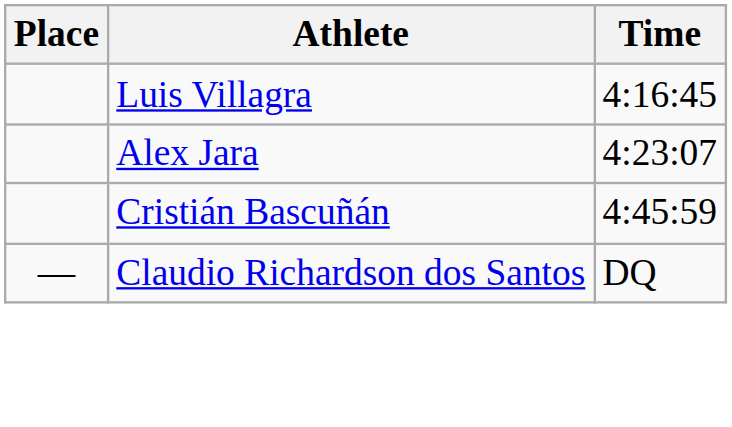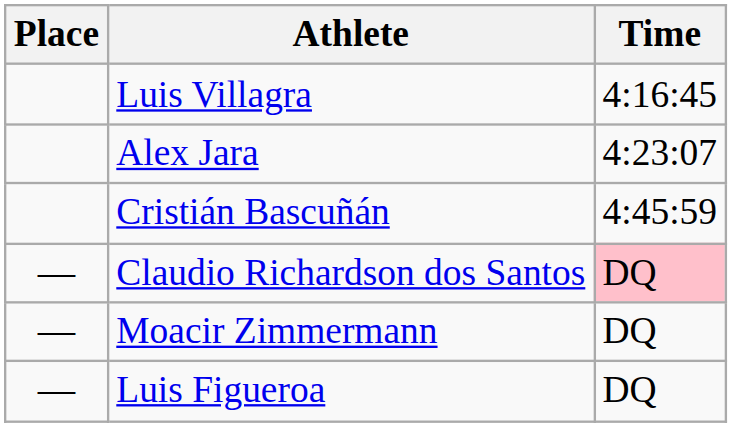 <table class=wikitable>
 <tr>
 <th>Place</th>
 <th>Athlete</th>
 <th>Time</th>
 </tr>
 <tr>
 <td align=center></td>
 <td><a href='#'>Luis Villagra</a> </td>
 <td>4:16:45</td>
 </tr>
 <tr>
 <td align=center></td>
 <td><a href='#'>Alex Jara</a> </td>
 <td>4:23:07</td>
 </tr>
 <tr>
 <td align=center></td>
 <td><a href='#'>Cristián Bascuñán</a> </td>
 <td>4:45:59</td>
 </tr>
 <tr>
 <td align=center>—</td>
 <td><a href='#'>Claudio Richardson dos Santos</a> </td>
+<td style="background: pink;">DQ</td>
+</tr>
+<tr>
+<td align=center>—</td>
+<td><a href='#'>Moacir Zimmermann</a> </td>
+<td>DQ</td>
+</tr>
+<tr>
+<td align=center>—</td>
+<td><a href='#'>Luis Figueroa</a> </td>
 <td>DQ</td>
 </tr>
 </table>
